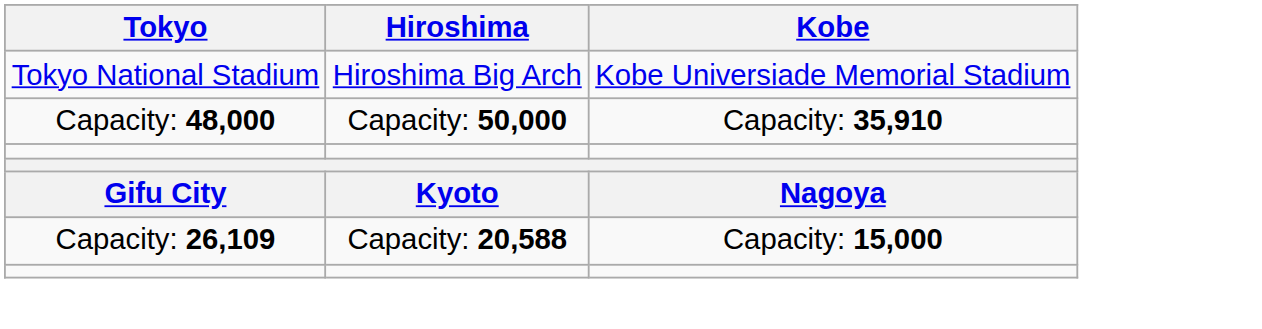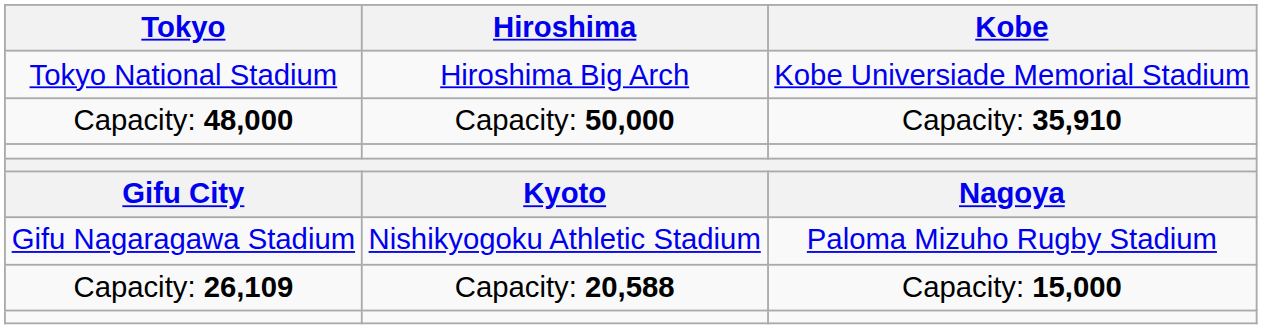 <table class="wikitable" style="text-align:center">
 <tr>
 <th><a href='#'>Tokyo</a></th>
 <th><a href='#'>Hiroshima</a></th>
 <th><a href='#'>Kobe</a></th>
 </tr>
 <tr>
 <td><a href='#'>Tokyo National Stadium</a></td>
 <td><a href='#'>Hiroshima Big Arch</a></td>
 <td><a href='#'>Kobe Universiade Memorial Stadium</a></td>
 </tr>
 <tr>
 <td>Capacity: <strong>48,000</strong></td>
 <td>Capacity: <strong>50,000</strong></td>
 <td>Capacity: <strong>35,910</strong></td>
 </tr>
 <tr>
 <td></td>
 <td></td>
 <td></td>
 </tr>
 <tr>
 <th colspan="3"></th>
 </tr>
 <tr>
 <th><a href='#'>Gifu City</a></th>
 <th><a href='#'>Kyoto</a></th>
 <th><a href='#'>Nagoya</a></th>
 </tr>
 <tr>
+<td><a href='#'>Gifu Nagaragawa Stadium</a></td>
+<td><a href='#'>Nishikyogoku Athletic Stadium</a></td>
+<td><a href='#'>Paloma Mizuho Rugby Stadium</a></td>
+</tr>
+<tr>
 <td>Capacity: <strong>26,109</strong></td>
 <td>Capacity: <strong>20,588</strong></td>
 <td>Capacity: <strong>15,000</strong></td>
 </tr>
 <tr>
 <td></td>
 <td></td>
 <td></td>
 </tr>
 </table>
